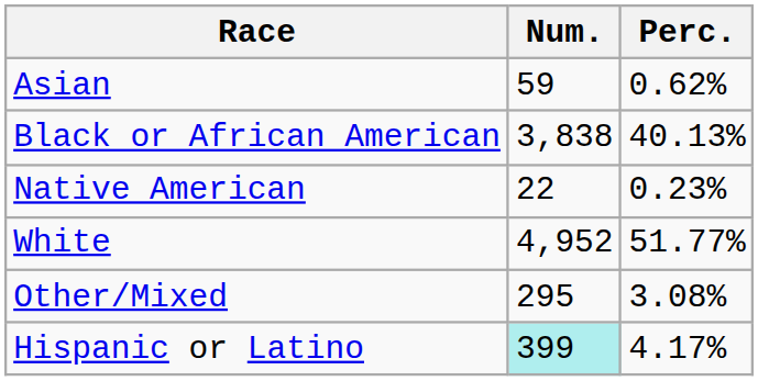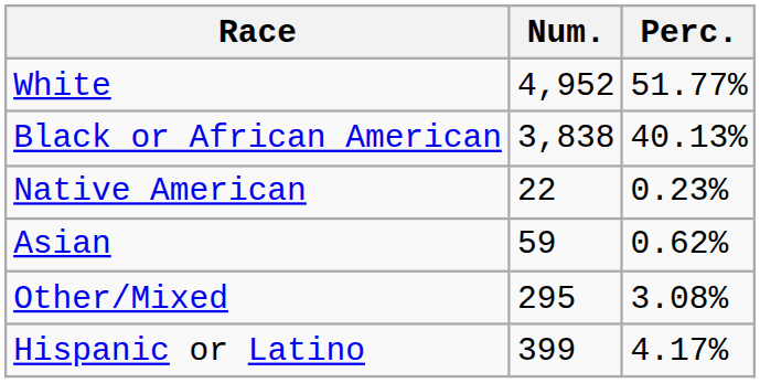 <table class="wikitable">
 <tr>
 <th>Race</th>
 <th>Num.</th>
 <th>Perc.</th>
 </tr>
 <tr>
-<td><a href='#'>Asian</a></td>
-<td>59</td>
-<td>0.62%</td>
+<td><a href='#'>White</a></td>
+<td>4,952</td>
+<td>51.77%</td>
 </tr>
 <tr>
 <td><a href='#'>Black or African American</a></td>
 <td>3,838</td>
 <td>40.13%</td>
 </tr>
 <tr>
 <td><a href='#'>Native American</a></td>
 <td>22</td>
 <td>0.23%</td>
 </tr>
 <tr>
-<td><a href='#'>White</a></td>
-<td>4,952</td>
-<td>51.77%</td>
+<td><a href='#'>Asian</a></td>
+<td>59</td>
+<td>0.62%</td>
 </tr>
 <tr>
 <td><a href='#'>Other/Mixed</a></td>
 <td>295</td>
 <td>3.08%</td>
 </tr>
 <tr>
 <td><a href='#'>Hispanic</a> or <a href='#'>Latino</a></td>
-<td style="background: paleturquoise;">399</td>
+<td>399</td>
 <td>4.17%</td>
 </tr>
 </table>
